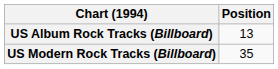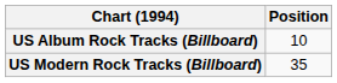 <table class="wikitable plainrowheaders" style="text-align:center">
 <tr>
 <th>Chart (1994)</th>
 <th>Position</th>
 </tr>
 <tr>
 <th scope="row">US Album Rock Tracks (<em>Billboard</em>)</th>
-<td>13</td>
+<td>10</td>
 </tr>
 <tr>
 <th scope="row">US Modern Rock Tracks (<em>Billboard</em>)</th>
 <td>35</td>
 </tr>
 </table>
